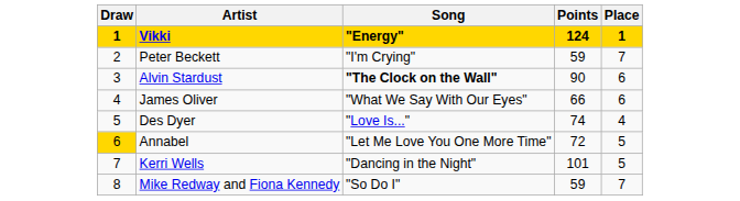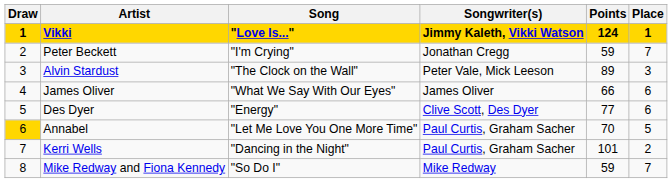 <table class="sortable wikitable" style="margin: 1em auto 1em auto; text-align:center">
 <tr>
 <th scope="col">Draw</th>
 <th scope="col">Artist</th>
 <th scope="col">Song</th>
+<th scope="col">Songwriter(s)</th>
 <th scope="col">Points</th>
 <th scope="col">Place</th>
 </tr>
 <tr style="font-weight:bold; background:gold;">
 <td>1</td>
 <td align="left"><a href='#'>Vikki</a></td>
-<td align="left">"Energy"</td>
+<td align="left">"<a href='#'>Love Is...</a>"</td>
+<td align="left">Jimmy Kaleth, <a href='#'>Vikki Watson</a></td>
 <td>124</td>
 <td>1</td>
 </tr>
 <tr>
 <td>2</td>
 <td align="left">Peter Beckett</td>
 <td align="left">"I'm Crying"</td>
+<td align="left">Jonathan Cregg</td>
 <td>59</td>
 <td>7</td>
 </tr>
 <tr>
 <td>3</td>
 <td align="left"><a href='#'>Alvin Stardust</a></td>
-<td align="left"><strong>"The Clock on the Wall"</strong></td>
-<td>90</td>
-<td>6</td>
+<td align="left">"The Clock on the Wall"</td>
+<td align="left">Peter Vale, Mick Leeson</td>
+<td>89</td>
+<td>3</td>
 </tr>
 <tr>
 <td>4</td>
 <td align="left">James Oliver</td>
 <td align="left">"What We Say With Our Eyes"</td>
+<td align="left">James Oliver</td>
 <td>66</td>
 <td>6</td>
 </tr>
 <tr>
 <td>5</td>
 <td align="left">Des Dyer</td>
-<td align="left">"<a href='#'>Love Is...</a>"</td>
-<td>74</td>
-<td>4</td>
+<td align="left">"Energy"</td>
+<td align="left"><a href='#'>Clive Scott</a>, <a href='#'>Des Dyer</a></td>
+<td>77</td>
+<td>6</td>
 </tr>
 <tr>
 <td style="background: gold;">6</td>
 <td align="left">Annabel</td>
 <td align="left">"Let Me Love You One More Time"</td>
-<td>72</td>
+<td align="left"><a href='#'>Paul Curtis</a>, Graham Sacher</td>
+<td>70</td>
 <td>5</td>
 </tr>
 <tr>
 <td>7</td>
 <td align="left"><a href='#'>Kerri Wells</a></td>
 <td align="left">"Dancing in the Night"</td>
+<td align="left"><a href='#'>Paul Curtis</a>, Graham Sacher</td>
 <td>101</td>
-<td>5</td>
+<td>2</td>
 </tr>
 <tr>
 <td>8</td>
 <td align="left"><a href='#'>Mike Redway</a> and <a href='#'>Fiona Kennedy</a></td>
 <td align="left">"So Do I"</td>
+<td align="left"><a href='#'>Mike Redway</a></td>
 <td>59</td>
 <td>7</td>
 </tr>
 </table>
